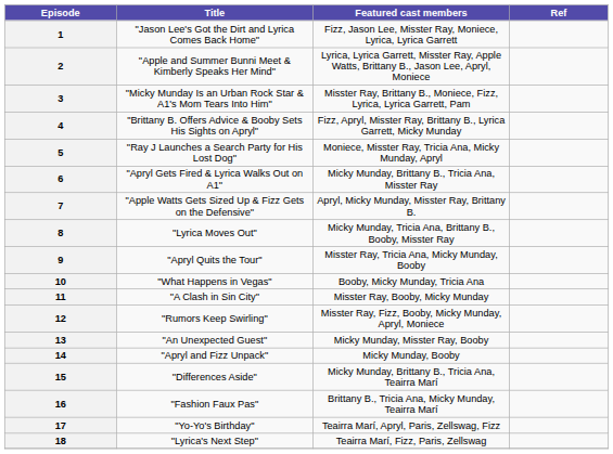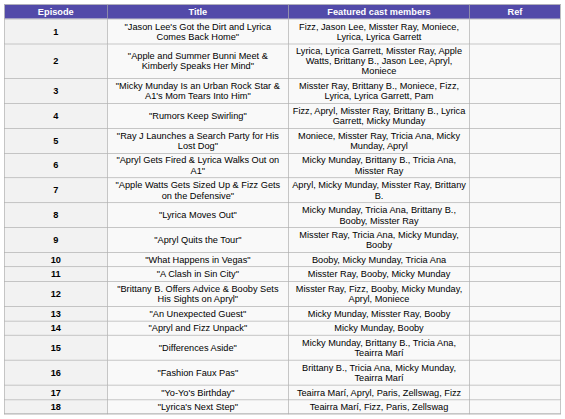 <table class="wikitable sortable" style="font-size:90%; text-align: center">
 <tr>
 <th scope="col" style="background:#524AA9; color: #ffffff;" width="5%">Episode</th>
 <th scope="col" style="background:#524AA9; color: #ffffff;" width="10%">Title</th>
 <th scope="col" style="background:#524AA9; color: #ffffff;" width="10%">Featured cast members</th>
 <th scope="col" style="background:#524AA9; color: #ffffff;" width="5%">Ref</th>
 </tr>
 <tr>
 <th scope="row">1</th>
 <td>"Jason Lee's Got the Dirt and Lyrica Comes Back Home"</td>
 <td>Fizz, Jason Lee, Misster Ray, Moniece, Lyrica, Lyrica Garrett</td>
 <td align="center"></td>
 </tr>
 <tr>
 <th scope="row">2</th>
 <td>"Apple and Summer Bunni Meet & Kimberly Speaks Her Mind"</td>
 <td>Lyrica, Lyrica Garrett, Misster Ray, Apple Watts, Brittany B., Jason Lee, Apryl, Moniece</td>
 <td align="center"></td>
 </tr>
 <tr>
 <th scope="row">3</th>
 <td>"Micky Munday Is an Urban Rock Star & A1's Mom Tears Into Him"</td>
 <td>Misster Ray, Brittany B., Moniece, Fizz, Lyrica, Lyrica Garrett, Pam</td>
 <td align="center"></td>
 </tr>
 <tr>
 <th scope="row">4</th>
-<td>"Brittany B. Offers Advice & Booby Sets His Sights on Apryl"</td>
+<td>"Rumors Keep Swirling"</td>
 <td>Fizz, Apryl, Misster Ray, Brittany B., Lyrica Garrett, Micky Munday</td>
 <td align="center"></td>
 </tr>
 <tr>
 <th scope="row">5</th>
 <td>"Ray J Launches a Search Party for His Lost Dog"</td>
 <td>Moniece, Misster Ray, Tricia Ana, Micky Munday, Apryl</td>
 <td align="center"></td>
 </tr>
 <tr>
 <th scope="row">6</th>
 <td>"Apryl Gets Fired & Lyrica Walks Out on A1"</td>
 <td>Micky Munday, Brittany B., Tricia Ana, Misster Ray</td>
 <td align="center"></td>
 </tr>
 <tr>
 <th scope="row">7</th>
 <td>"Apple Watts Gets Sized Up & Fizz Gets on the Defensive"</td>
 <td>Apryl, Micky Munday, Misster Ray, Brittany B.</td>
 <td align="center"></td>
 </tr>
 <tr>
 <th scope="row">8</th>
 <td>"Lyrica Moves Out"</td>
 <td>Micky Munday, Tricia Ana, Brittany B., Booby, Misster Ray</td>
 <td align="center"></td>
 </tr>
 <tr>
 <th scope="row">9</th>
 <td>"Apryl Quits the Tour"</td>
 <td>Misster Ray, Tricia Ana, Micky Munday, Booby</td>
 <td align="center"></td>
 </tr>
 <tr>
 <th scope="row">10</th>
 <td>"What Happens in Vegas"</td>
 <td>Booby, Micky Munday, Tricia Ana</td>
 <td align="center"></td>
 </tr>
 <tr>
 <th scope="row">11</th>
 <td>"A Clash in Sin City"</td>
 <td>Misster Ray, Booby, Micky Munday</td>
 <td align="center"></td>
 </tr>
 <tr>
 <th scope="row">12</th>
-<td>"Rumors Keep Swirling"</td>
+<td>"Brittany B. Offers Advice & Booby Sets His Sights on Apryl"</td>
 <td>Misster Ray, Fizz, Booby, Micky Munday, Apryl, Moniece</td>
 <td align="center"></td>
 </tr>
 <tr>
 <th scope="row">13</th>
 <td>"An Unexpected Guest"</td>
 <td>Micky Munday, Misster Ray, Booby</td>
 <td align="center"></td>
 </tr>
 <tr>
 <th scope="row">14</th>
 <td>"Apryl and Fizz Unpack"</td>
 <td>Micky Munday, Booby</td>
 <td align="center"></td>
 </tr>
 <tr>
 <th scope="row">15</th>
 <td>"Differences Aside"</td>
 <td>Micky Munday, Brittany B., Tricia Ana, Teairra Marí</td>
 <td align="center"></td>
 </tr>
 <tr>
 <th scope="row">16</th>
 <td>"Fashion Faux Pas"</td>
 <td>Brittany B., Tricia Ana, Micky Munday, Teairra Marí</td>
 <td align="center"></td>
 </tr>
 <tr>
 <th scope="row">17</th>
 <td>"Yo-Yo's Birthday"</td>
 <td>Teairra Marí, Apryl, Paris, Zellswag, Fizz</td>
 <td align="center"></td>
 </tr>
 <tr>
 <th scope="row">18</th>
 <td>"Lyrica's Next Step"</td>
 <td>Teairra Marí, Fizz, Paris, Zellswag</td>
 <td align="center"></td>
 </tr>
 <tr>
 </tr>
 </table>
